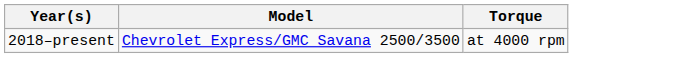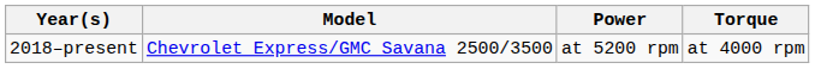 <table class="wikitable">
 <tr>
 <th scope="col">Year(s)</th>
 <th scope="col">Model</th>
+<th scope="col">Power</th>
 <th scope="col">Torque</th>
 </tr>
 <tr>
 <td>2018–present</td>
 <td><a href='#'>Chevrolet Express/GMC Savana</a> 2500/3500</td>
+<td> at 5200 rpm</td>
 <td> at 4000 rpm</td>
 </tr>
 </table>
